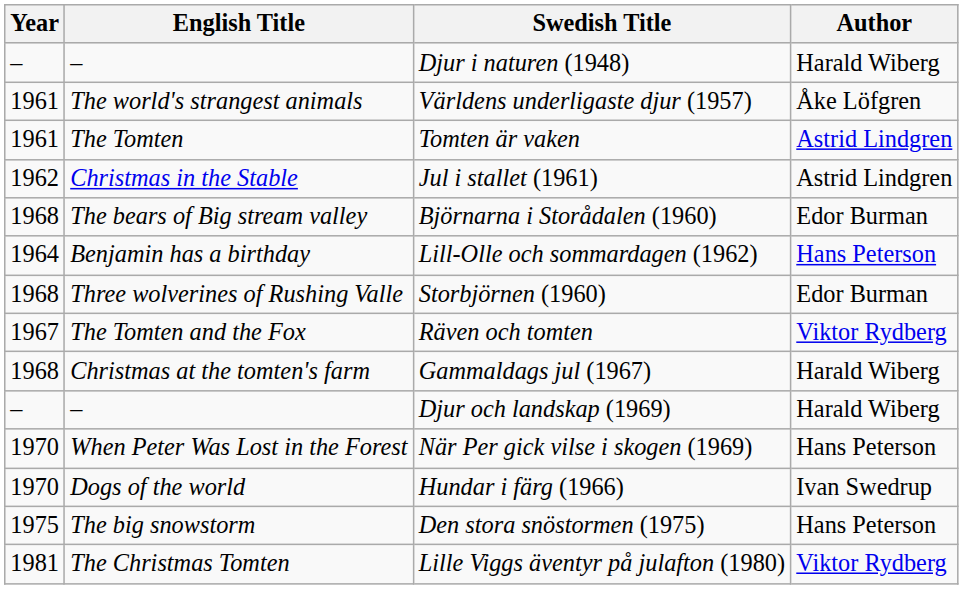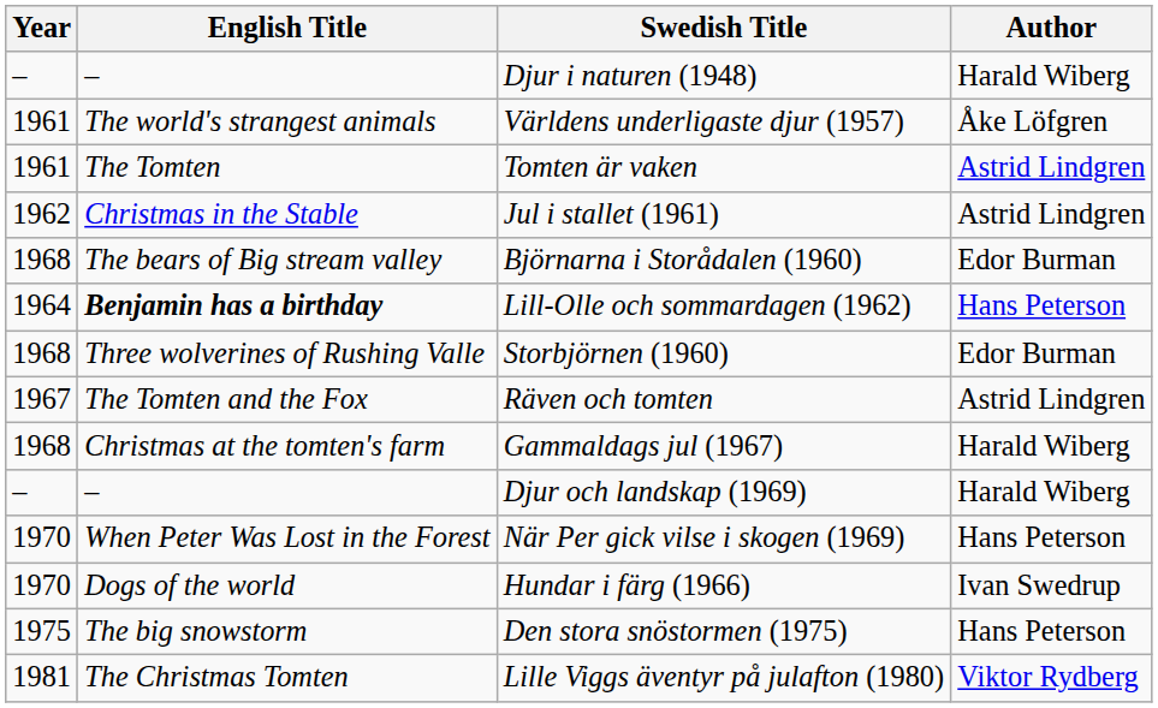 <table class="wikitable sortable">
 <tr>
 <th>Year</th>
 <th>English Title</th>
 <th>Swedish Title</th>
 <th>Author</th>
 </tr>
 <tr>
 <td>–</td>
 <td>–</td>
 <td><em>Djur i naturen</em> (1948)</td>
 <td>Harald Wiberg</td>
 </tr>
 <tr>
 <td>1961</td>
 <td><em>The world's strangest animals</em></td>
 <td><em>Världens underligaste djur</em> (1957)</td>
 <td>Åke Löfgren</td>
 </tr>
 <tr>
 <td>1961</td>
 <td><em>The Tomten</em></td>
 <td><em>Tomten är vaken</em></td>
 <td><a href='#'>Astrid Lindgren</a></td>
 </tr>
 <tr>
 <td>1962</td>
 <td><em><a href='#'>Christmas in the Stable</a></em></td>
 <td><em>Jul i stallet</em> (1961)</td>
 <td>Astrid Lindgren</td>
 </tr>
 <tr>
 <td>1968</td>
 <td><em>The bears of Big stream valley</em></td>
 <td><em>Björnarna i Storådalen</em> (1960)</td>
 <td>Edor Burman</td>
 </tr>
 <tr>
 <td>1964</td>
-<td><em>Benjamin has a birthday</em></td>
+<td><strong><em>Benjamin has a birthday</em></strong></td>
 <td><em>Lill-Olle och sommardagen</em> (1962)</td>
 <td><a href='#'>Hans Peterson</a></td>
 </tr>
 <tr>
 <td>1968</td>
 <td><em>Three wolverines of Rushing Valle</em></td>
 <td><em>Storbjörnen</em> (1960)</td>
 <td>Edor Burman</td>
 </tr>
 <tr>
 <td>1967</td>
 <td><em>The Tomten and the Fox</em></td>
 <td><em>Räven och tomten</em></td>
-<td><a href='#'>Viktor Rydberg</a></td>
+<td>Astrid Lindgren</td>
 </tr>
 <tr>
 <td>1968</td>
 <td><em>Christmas at the tomten's farm</em></td>
 <td><em>Gammaldags jul</em> (1967)</td>
 <td>Harald Wiberg</td>
 </tr>
 <tr>
 <td>–</td>
 <td>–</td>
 <td><em>Djur och landskap</em> (1969)</td>
 <td>Harald Wiberg</td>
 </tr>
 <tr>
 <td>1970</td>
 <td><em>When Peter Was Lost in the Forest</em></td>
 <td><em>När Per gick vilse i skogen</em> (1969)</td>
 <td>Hans Peterson</td>
 </tr>
 <tr>
 <td>1970</td>
 <td><em>Dogs of the world</em></td>
 <td><em>Hundar i färg</em> (1966)</td>
 <td>Ivan Swedrup</td>
 </tr>
 <tr>
 <td>1975</td>
 <td><em>The big snowstorm</em></td>
 <td><em>Den stora snöstormen</em> (1975)</td>
 <td>Hans Peterson</td>
 </tr>
 <tr>
 <td>1981</td>
 <td><em>The Christmas Tomten</em></td>
 <td><em>Lille Viggs äventyr på julafton</em> (1980)</td>
 <td><a href='#'>Viktor Rydberg</a></td>
 </tr>
 </table>
